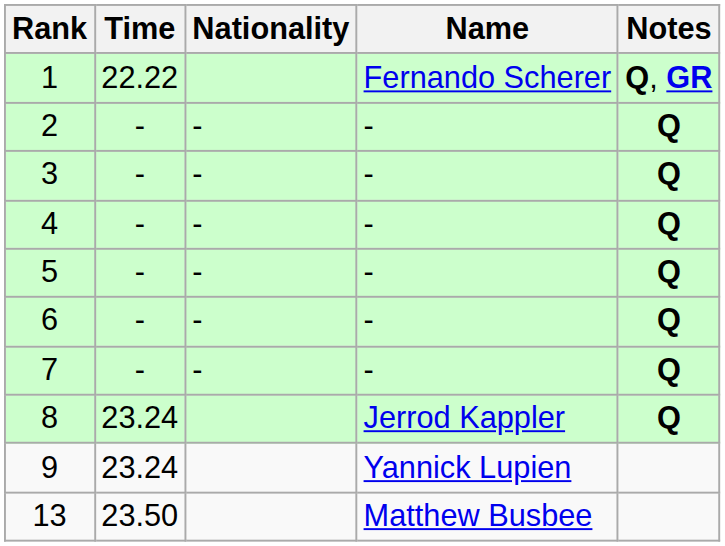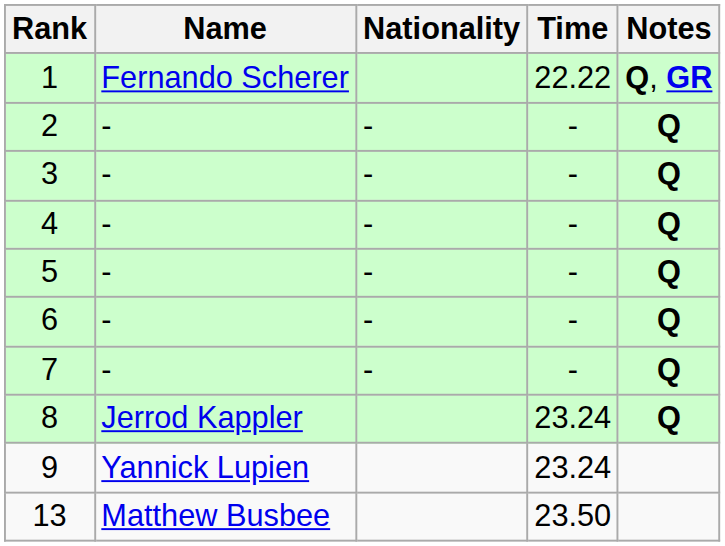 <table class="wikitable sortable" style="text-align:center">
 <tr>
 <th>Rank</th>
+<th>Name</th>
+<th>Nationality</th>
 <th>Time</th>
-<th>Nationality</th>
-<th>Name</th>
 <th>Notes</th>
 </tr>
 <tr bgcolor=ccffcc>
 <td>1</td>
+<td align=left><a href='#'>Fernando Scherer</a></td>
+<td align=left></td>
 <td>22.22</td>
-<td align=left></td>
-<td align=left><a href='#'>Fernando Scherer</a></td>
 <td><strong>Q</strong>, <strong><a href='#'>GR</a></strong></td>
 </tr>
 <tr bgcolor=ccffcc>
 <td>2</td>
-<td>-</td>
 <td align=left>-</td>
 <td align=left>-</td>
+<td>-</td>
 <td><strong>Q</strong></td>
 </tr>
 <tr bgcolor=ccffcc>
 <td>3</td>
-<td>-</td>
 <td align=left>-</td>
 <td align=left>-</td>
+<td>-</td>
 <td><strong>Q</strong></td>
 </tr>
 <tr bgcolor=ccffcc>
 <td>4</td>
-<td>-</td>
 <td align=left>-</td>
 <td align=left>-</td>
+<td>-</td>
 <td><strong>Q</strong></td>
 </tr>
 <tr bgcolor=ccffcc>
 <td>5</td>
-<td>-</td>
 <td align=left>-</td>
 <td align=left>-</td>
+<td>-</td>
 <td><strong>Q</strong></td>
 </tr>
 <tr bgcolor=ccffcc>
 <td>6</td>
-<td>-</td>
 <td align=left>-</td>
 <td align=left>-</td>
+<td>-</td>
 <td><strong>Q</strong></td>
 </tr>
 <tr bgcolor=ccffcc>
 <td>7</td>
-<td>-</td>
 <td align=left>-</td>
 <td align=left>-</td>
+<td>-</td>
 <td><strong>Q</strong></td>
 </tr>
 <tr bgcolor=ccffcc>
 <td>8</td>
+<td align=left><a href='#'>Jerrod Kappler</a></td>
+<td align=left></td>
 <td>23.24</td>
-<td align=left></td>
-<td align=left><a href='#'>Jerrod Kappler</a></td>
 <td><strong>Q</strong></td>
 </tr>
 <tr>
 <td>9</td>
+<td align=left><a href='#'>Yannick Lupien</a></td>
+<td align=left></td>
 <td>23.24</td>
-<td align=left></td>
-<td align=left><a href='#'>Yannick Lupien</a></td>
 <td></td>
 </tr>
 <tr>
 <td>13</td>
+<td align=left><a href='#'>Matthew Busbee</a></td>
+<td align=left></td>
 <td>23.50</td>
-<td align=left></td>
-<td align=left><a href='#'>Matthew Busbee</a></td>
 <td></td>
 </tr>
 </table>
